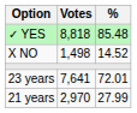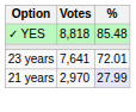 <table class="wikitable">
 <tr>
 <th>Option</th>
 <th>Votes</th>
 <th>%</th>
 </tr>
 <tr>
 <td style=background:#bbf8be>✓ YES</td>
 <td style=background:#bbf8be>8,818</td>
 <td style=background:#bbf8be>85.48</td>
 </tr>
 <tr>
-<td>X NO</td>
-<td>1,498</td>
-<td>14.52</td>
-</tr>
-<tr>
 <td colspan="3" bgcolor="#E9E9E9"></td>
 </tr>
 <tr>
 <td>23 years</td>
 <td>7,641</td>
 <td>72.01</td>
 </tr>
 <tr>
 <td>21 years</td>
 <td>2,970</td>
-<td>27.99</td>
+<td style="background: lavender;">27.99</td>
 </tr>
 </table>
